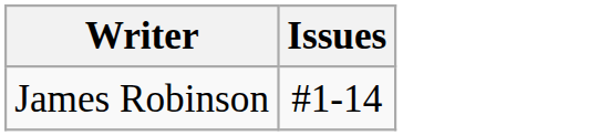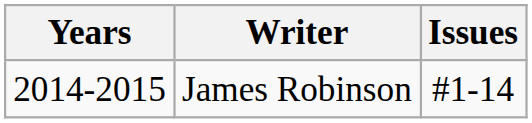 <table class="wikitable">
 <tr>
+<th>Years</th>
 <th>Writer</th>
 <th>Issues</th>
 </tr>
 <tr>
+<td align="center">2014-2015</td>
 <td align="center">James Robinson</td>
 <td align="center">#1-14</td>
 </tr>
 </table>
